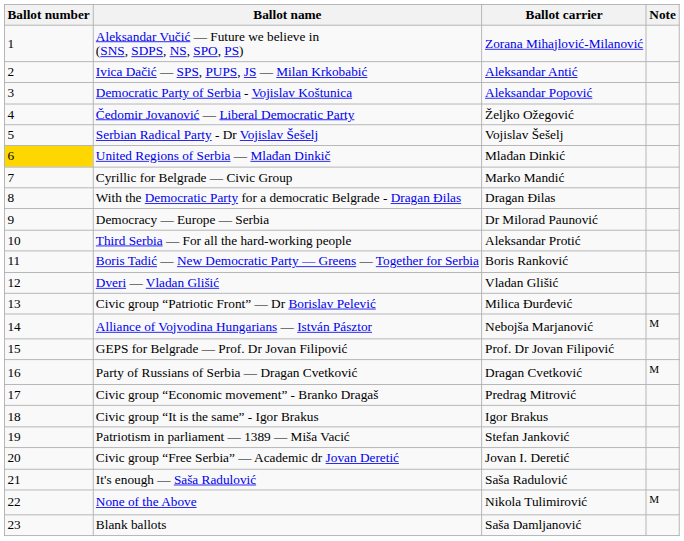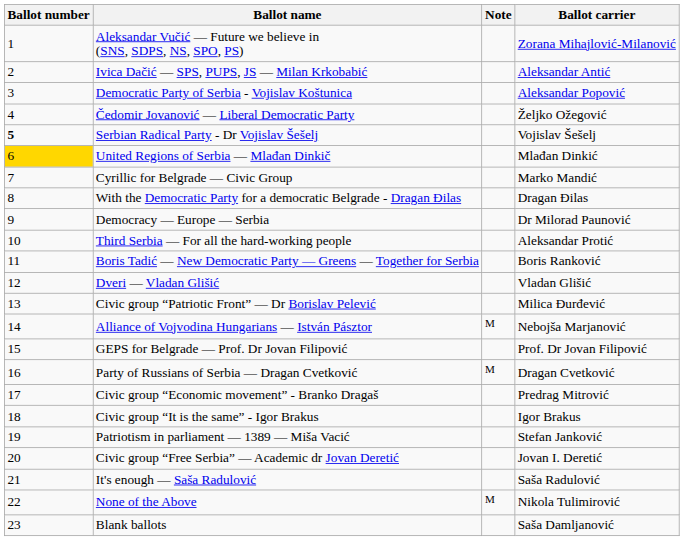 <table class="wikitable">
 <tr>
 <th style="text-align:center;">Ballot number</th>
 <th style="text-align:center;">Ballot name</th>
+<th style="text-align:center;">Note</th>
 <th style="text-align:center;">Ballot carrier</th>
-<th style="text-align:center;">Note</th>
 </tr>
 <tr>
 <td>1</td>
 <td><a href='#'>Aleksandar Vučić</a> — Future we believe in<br>(<a href='#'>SNS</a>, <a href='#'>SDPS</a>, <a href='#'>NS</a>, <a href='#'>SPO</a>, <a href='#'>PS</a>)</td>
+<td></td>
 <td><a href='#'>Zorana Mihajlović-Milanović</a></td>
-<td></td>
 </tr>
 <tr>
 <td>2</td>
 <td><a href='#'>Ivica Dačić</a> — <a href='#'>SPS</a>, <a href='#'>PUPS</a>, <a href='#'>JS</a> — <a href='#'>Milan Krkobabić</a></td>
+<td></td>
 <td><a href='#'>Aleksandar Antić</a></td>
-<td></td>
 </tr>
 <tr>
 <td>3</td>
 <td><a href='#'>Democratic Party of Serbia</a> - <a href='#'>Vojislav Koštunica</a></td>
+<td></td>
 <td><a href='#'>Aleksandar Popović</a></td>
-<td></td>
 </tr>
 <tr>
 <td>4</td>
 <td><a href='#'>Čedomir Jovanović</a> — <a href='#'>Liberal Democratic Party</a></td>
+<td></td>
 <td>Željko Ožegović</td>
-<td></td>
 </tr>
 <tr>
-<td>5</td>
+<td><strong>5</strong></td>
 <td><a href='#'>Serbian Radical Party</a> - Dr <a href='#'>Vojislav Šešelj</a></td>
+<td></td>
 <td>Vojislav Šešelj</td>
-<td></td>
 </tr>
 <tr>
 <td style="background: gold;">6</td>
 <td><a href='#'>United Regions of Serbia</a> — <a href='#'>Mlađan Dinkič</a></td>
+<td></td>
 <td>Mlađan Dinkić</td>
-<td></td>
 </tr>
 <tr>
 <td>7</td>
 <td>Cyrillic for Belgrade — Civic Group</td>
+<td></td>
 <td>Marko Mandić</td>
-<td></td>
 </tr>
 <tr>
 <td>8</td>
 <td>With the <a href='#'>Democratic Party</a> for a democratic Belgrade - <a href='#'>Dragan Đilas</a></td>
+<td></td>
 <td>Dragan Đilas</td>
-<td></td>
 </tr>
 <tr>
 <td>9</td>
 <td>Democracy — Europe — Serbia</td>
+<td></td>
 <td>Dr Milorad Paunović</td>
-<td></td>
 </tr>
 <tr>
 <td>10</td>
 <td><a href='#'>Third Serbia</a> — For all the hard-working people</td>
+<td></td>
 <td>Aleksandar Protić</td>
-<td></td>
 </tr>
 <tr>
 <td>11</td>
 <td><a href='#'>Boris Tadić</a> — <a href='#'>New Democratic Party — Greens</a> — <a href='#'>Together for Serbia</a></td>
+<td></td>
 <td>Boris Ranković</td>
-<td></td>
 </tr>
 <tr>
 <td>12</td>
 <td><a href='#'>Dveri</a> — <a href='#'>Vladan Glišić</a></td>
+<td></td>
 <td>Vladan Glišić</td>
-<td></td>
 </tr>
 <tr>
 <td>13</td>
 <td>Civic group “Patriotic Front” — Dr <a href='#'>Borislav Pelević</a></td>
+<td></td>
 <td>Milica Đurđević</td>
-<td></td>
 </tr>
 <tr>
 <td>14</td>
 <td><a href='#'>Alliance of Vojvodina Hungarians</a> — <a href='#'>István Pásztor</a></td>
+<td><sup>M</sup></td>
 <td>Nebojša Marjanović</td>
-<td><sup>M</sup></td>
 </tr>
 <tr>
 <td>15</td>
 <td>GEPS for Belgrade — Prof. Dr Jovan Filipović</td>
+<td></td>
 <td>Prof. Dr Jovan Filipović</td>
-<td></td>
 </tr>
 <tr>
 <td>16</td>
 <td>Party of Russians of Serbia — Dragan Cvetković</td>
+<td><sup>M</sup></td>
 <td>Dragan Cvetković</td>
-<td><sup>M</sup></td>
 </tr>
 <tr>
 <td>17</td>
 <td>Civic group “Economic movement” - Branko Dragaš</td>
+<td></td>
 <td>Predrag Mitrović</td>
-<td></td>
 </tr>
 <tr>
 <td>18</td>
 <td>Civic group “It is the same” - Igor Brakus</td>
+<td></td>
 <td>Igor Brakus</td>
-<td></td>
 </tr>
 <tr>
 <td>19</td>
 <td>Patriotism in parliament — 1389 — Miša Vacić</td>
+<td></td>
 <td>Stefan Janković</td>
-<td></td>
 </tr>
 <tr>
 <td>20</td>
 <td>Civic group “Free Serbia” — Academic dr <a href='#'>Jovan Deretić</a></td>
+<td></td>
 <td>Jovan I. Deretić</td>
-<td></td>
 </tr>
 <tr>
 <td>21</td>
 <td>It's enough — <a href='#'>Saša Radulović</a></td>
+<td></td>
 <td>Saša Radulović</td>
-<td></td>
 </tr>
 <tr>
 <td>22</td>
 <td><a href='#'>None of the Above</a></td>
+<td><sup>M</sup></td>
 <td>Nikola Tulimirović</td>
-<td><sup>M</sup></td>
 </tr>
 <tr>
 <td>23</td>
 <td>Blank ballots</td>
+<td></td>
 <td>Saša Damljanović</td>
-<td></td>
 </tr>
 </table>
